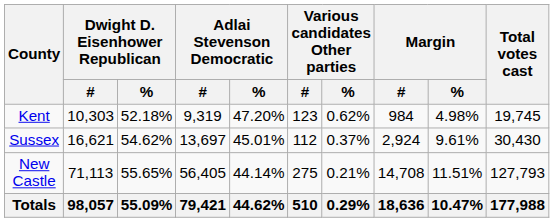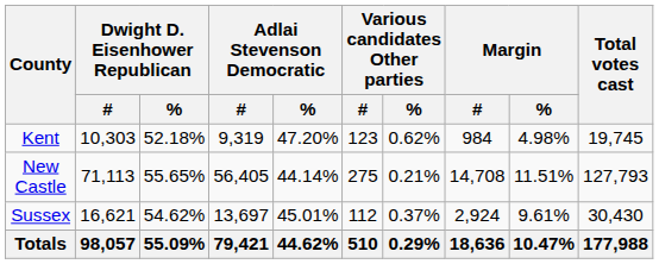 <table width="60%"  class="wikitable sortable" style="text-align:center">
 <tr>
 <th style="text-align:center;" rowspan="2">County</th>
 <th style="text-align:center;" colspan="2">Dwight D. Eisenhower<br>Republican</th>
 <th style="text-align:center;" colspan="2">Adlai Stevenson<br>Democratic</th>
 <th style="text-align:center;" colspan="2">Various candidates<br>Other parties</th>
 <th style="text-align:center;" colspan="2">Margin</th>
 <th style="text-align:center;" rowspan="2">Total votes cast</th>
 </tr>
 <tr>
 <th style="text-align:center;" data-sort-type="number">#</th>
 <th style="text-align:center;" data-sort-type="number">%</th>
 <th style="text-align:center;" data-sort-type="number">#</th>
 <th style="text-align:center;" data-sort-type="number">%</th>
 <th style="text-align:center;" data-sort-type="number">#</th>
 <th style="text-align:center;" data-sort-type="number">%</th>
 <th style="text-align:center;" data-sort-type="number">#</th>
 <th style="text-align:center;" data-sort-type="number">%</th>
 </tr>
 <tr style="text-align:center;">
 <td><a href='#'>Kent</a></td>
 <td>10,303</td>
 <td>52.18%</td>
 <td>9,319</td>
 <td>47.20%</td>
 <td>123</td>
 <td>0.62%</td>
 <td>984</td>
 <td>4.98%</td>
 <td>19,745</td>
 </tr>
 <tr style="text-align:center;">
+<td><a href='#'>New Castle</a></td>
+<td>71,113</td>
+<td>55.65%</td>
+<td>56,405</td>
+<td>44.14%</td>
+<td>275</td>
+<td>0.21%</td>
+<td>14,708</td>
+<td>11.51%</td>
+<td>127,793</td>
+</tr>
+<tr style="text-align:center;">
 <td><a href='#'>Sussex</a></td>
 <td>16,621</td>
 <td>54.62%</td>
 <td>13,697</td>
 <td>45.01%</td>
 <td>112</td>
 <td>0.37%</td>
 <td>2,924</td>
 <td>9.61%</td>
 <td>30,430</td>
-</tr>
-<tr style="text-align:center;">
-<td><a href='#'>New Castle</a></td>
-<td>71,113</td>
-<td>55.65%</td>
-<td>56,405</td>
-<td>44.14%</td>
-<td>275</td>
-<td>0.21%</td>
-<td>14,708</td>
-<td>11.51%</td>
-<td>127,793</td>
 </tr>
 <tr>
 <th>Totals</th>
 <th>98,057</th>
 <th>55.09%</th>
 <th>79,421</th>
 <th>44.62%</th>
 <th>510</th>
 <th>0.29%</th>
 <th>18,636</th>
 <th>10.47%</th>
 <th>177,988</th>
 </tr>
 </table>
